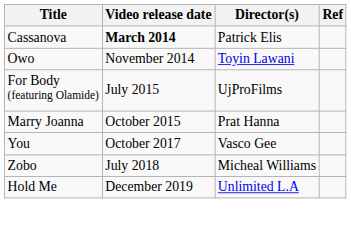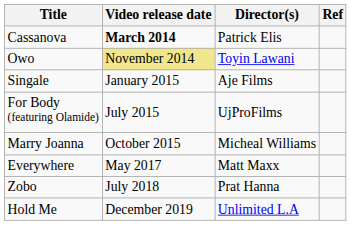 <table class="wikitable">
 <tr>
 <th>Title</th>
 <th>Video release date</th>
 <th>Director(s)</th>
 <th>Ref</th>
 </tr>
 <tr>
 <td>Cassanova</td>
 <td><strong>March 2014</strong></td>
 <td>Patrick Elis</td>
 <td></td>
 </tr>
 <tr>
 <td>Owo</td>
-<td>November 2014</td>
+<td style="background: khaki;">November 2014</td>
 <td><a href='#'>Toyin Lawani</a></td>
+<td></td>
+</tr>
+<tr>
+<td>Singale</td>
+<td>January 2015</td>
+<td>Aje Films</td>
 <td></td>
 </tr>
 <tr>
 <td>For Body<br><sup>(featuring Olamide)</sup></td>
 <td>July 2015</td>
 <td>UjProFilms</td>
 <td></td>
 </tr>
 <tr>
 <td>Marry Joanna</td>
 <td>October 2015</td>
-<td>Prat Hanna</td>
+<td>Micheal Williams</td>
 <td></td>
 </tr>
 <tr>
-<td>You</td>
-<td>October 2017</td>
-<td>Vasco Gee</td>
+<td>Everywhere</td>
+<td>May 2017</td>
+<td>Matt Maxx</td>
 <td></td>
 </tr>
 <tr>
 <td>Zobo</td>
 <td>July 2018</td>
-<td>Micheal Williams</td>
+<td>Prat Hanna</td>
 <td></td>
 </tr>
 <tr>
 <td>Hold Me</td>
 <td>December 2019</td>
 <td><a href='#'>Unlimited L.A</a></td>
 <td></td>
 </tr>
 </table>
